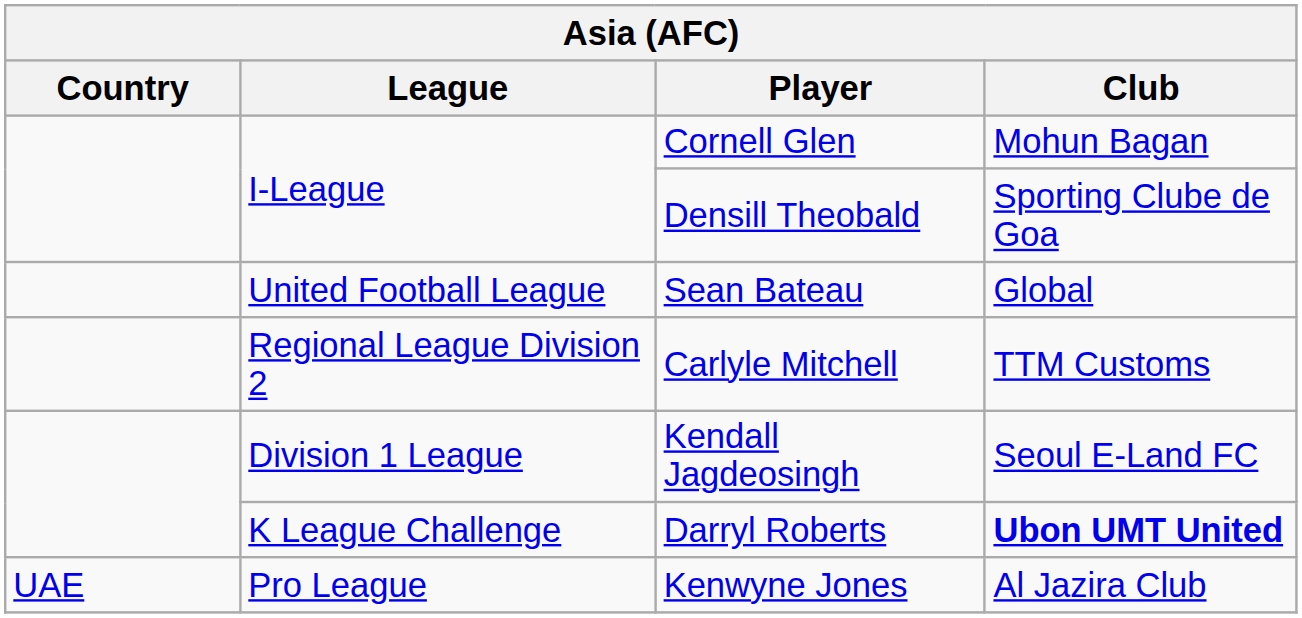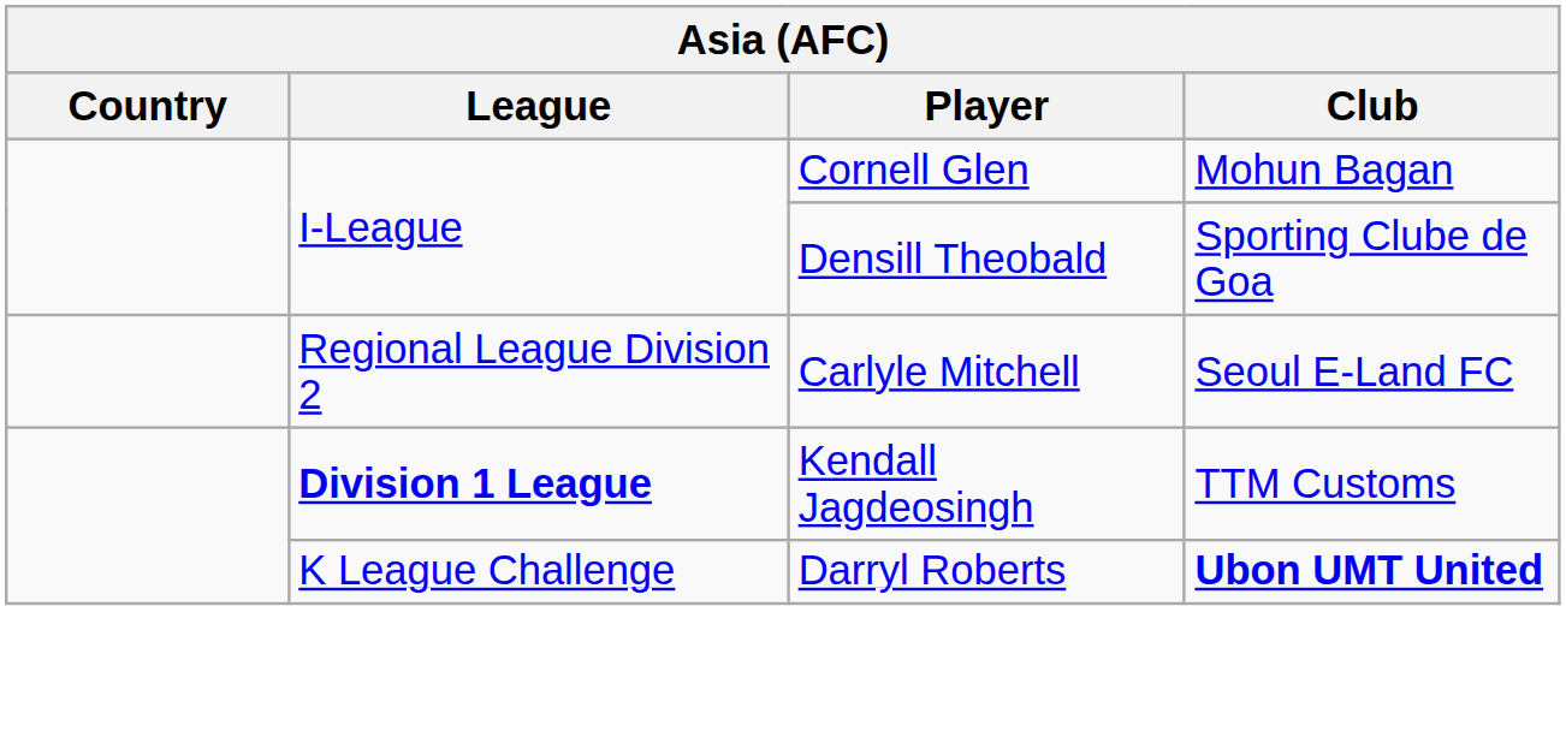 <table class="collapsible wikitable collapsed"  style="width:61%; font-size:90%;">
 <tr>
 <th colspan="4">Asia (AFC)</th>
 </tr>
 <tr>
 <th style="width:11%;">Country</th>
 <th style="width:20%;">League</th>
 <th style="width:15%;">Player</th>
 <th style="width:15%;">Club</th>
 </tr>
 <tr>
 <td rowspan="2"></td>
 <td rowspan="2"><a href='#'>I-League</a></td>
 <td><a href='#'>Cornell Glen</a></td>
 <td><a href='#'>Mohun Bagan</a></td>
 </tr>
 <tr>
 <td><a href='#'>Densill Theobald</a></td>
 <td><a href='#'>Sporting Clube de Goa</a></td>
 </tr>
 <tr>
 <td></td>
-<td><a href='#'>United Football League</a></td>
-<td><a href='#'>Sean Bateau</a></td>
-<td><a href='#'>Global</a></td>
-</tr>
-<tr>
-<td></td>
 <td><a href='#'>Regional League Division 2</a></td>
 <td><a href='#'>Carlyle Mitchell</a></td>
-<td><a href='#'>TTM Customs</a></td>
+<td><a href='#'>Seoul E-Land FC</a></td>
 </tr>
 <tr>
 <td rowspan="2"></td>
-<td><a href='#'>Division 1 League</a></td>
+<td><strong><a href='#'>Division 1 League</a></strong></td>
 <td><a href='#'>Kendall Jagdeosingh</a></td>
-<td><a href='#'>Seoul E-Land FC</a></td>
+<td><a href='#'>TTM Customs</a></td>
 </tr>
 <tr>
 <td><a href='#'>K League Challenge</a></td>
 <td><a href='#'>Darryl Roberts</a></td>
 <td><strong><a href='#'>Ubon UMT United</a></strong></td>
 </tr>
-<tr>
-<td> <a href='#'>UAE</a></td>
-<td><a href='#'>Pro League</a></td>
-<td><a href='#'>Kenwyne Jones</a></td>
-<td><a href='#'>Al Jazira Club</a></td>
-</tr>
 </table>
